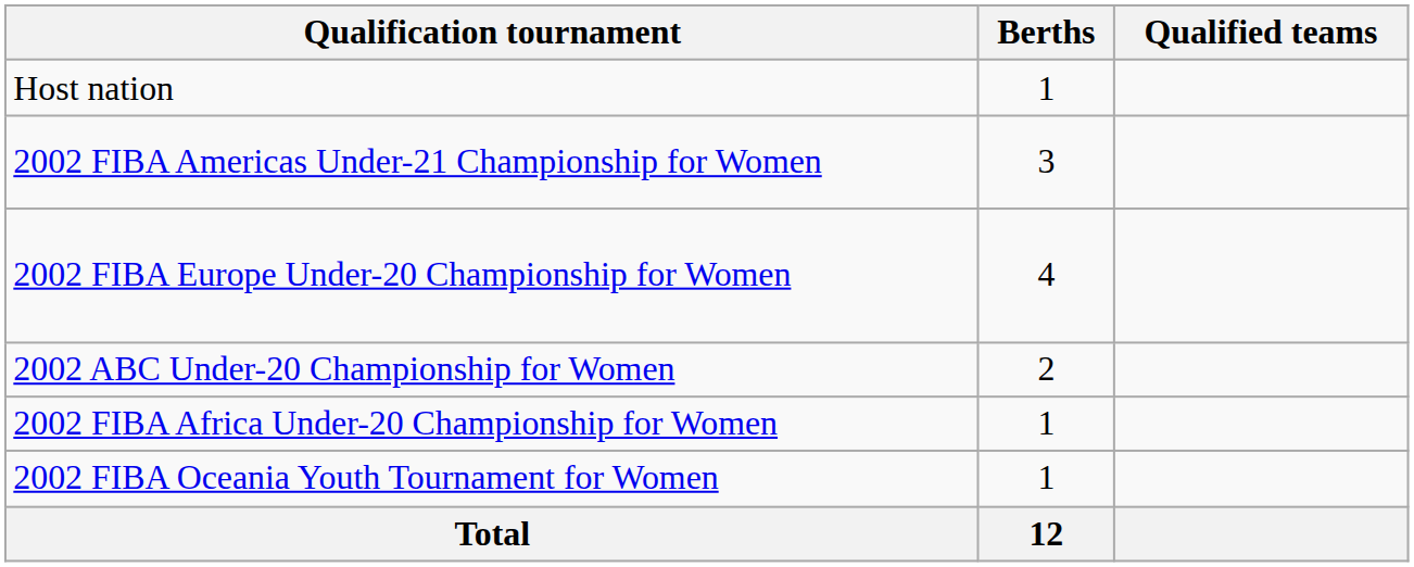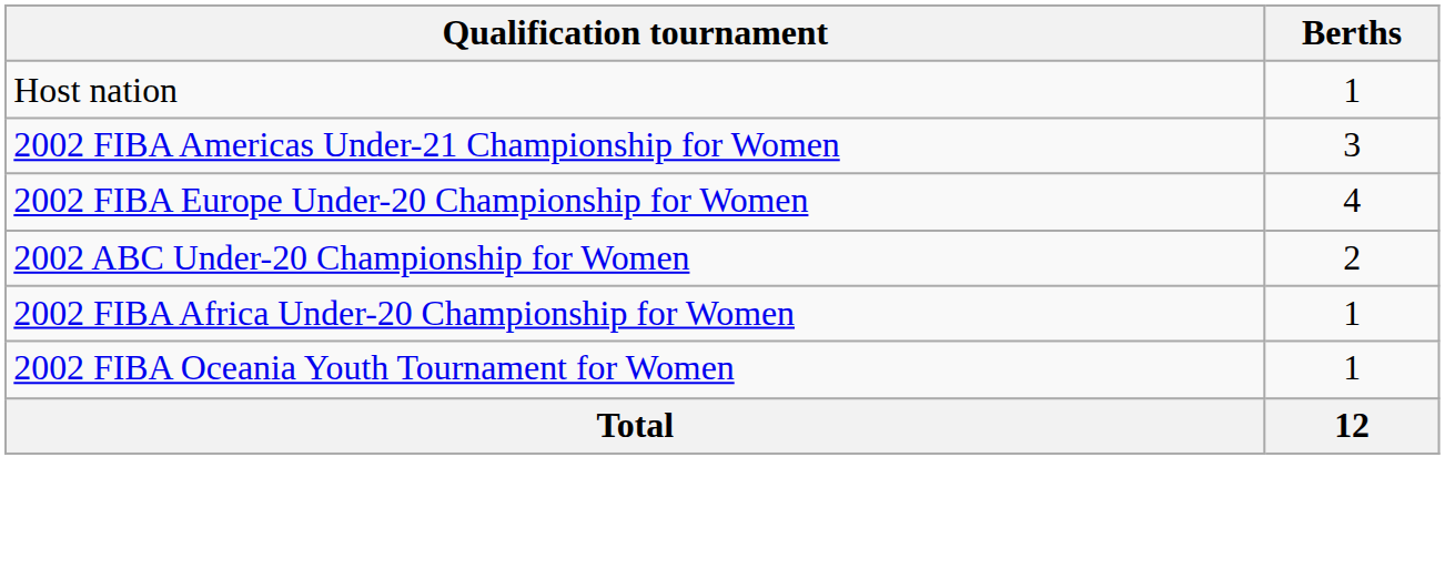 <table class="wikitable" style="width:650px;">
 <tr>
 <th>Qualification tournament</th>
 <th>Berths</th>
-<th>Qualified teams</th>
 </tr>
 <tr>
 <td>Host nation</td>
 <td style="text-align:center;">1</td>
-<td></td>
 </tr>
 <tr>
 <td><a href='#'>2002 FIBA Americas Under-21 Championship for Women</a></td>
 <td style="text-align:center;">3</td>
-<td><br><br></td>
 </tr>
 <tr>
 <td><a href='#'>2002 FIBA Europe Under-20 Championship for Women</a></td>
 <td style="text-align:center;">4</td>
-<td><br><br><br></td>
 </tr>
 <tr>
 <td><a href='#'>2002 ABC Under-20 Championship for Women</a></td>
 <td style="text-align:center;">2</td>
-<td><br></td>
 </tr>
 <tr>
 <td><a href='#'>2002 FIBA Africa Under-20 Championship for Women</a></td>
 <td style="text-align:center;">1</td>
-<td></td>
 </tr>
 <tr>
 <td><a href='#'>2002 FIBA Oceania Youth Tournament for Women</a></td>
 <td style="text-align:center;">1</td>
-<td></td>
 </tr>
 <tr>
 <th>Total</th>
 <th>12</th>
-<th></th>
 </tr>
 </table>
